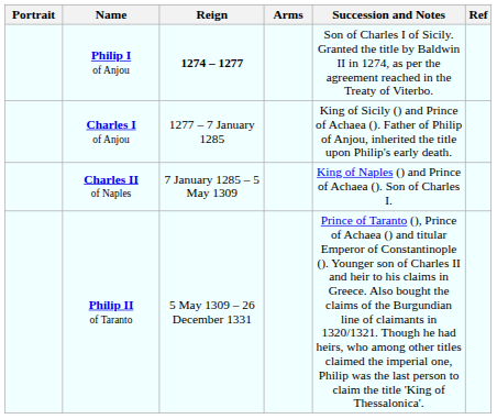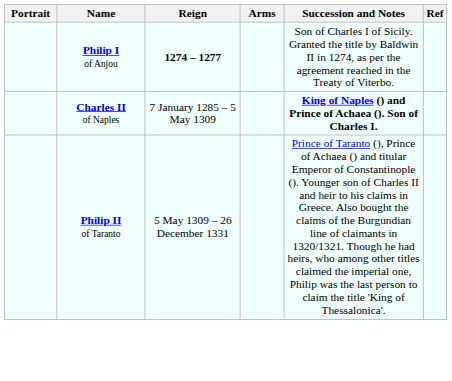 <table class="wikitable" style="width:100%; text-align:center;">
 <tr>
 <th width="100">Portrait</th>
 <th width="305">Name</th>
 <th width="305">Reign</th>
 <th width="100">Arms</th>
 <th width="460">Succession and Notes</th>
 <th width="30">Ref</th>
 </tr>
 <tr>
 <td style="background:#F0FFFF;"></td>
 <td style="background:#F0FFFF;"><strong><a href='#'>Philip I</a></strong><br><small>of Anjou</small></td>
 <td style="background:#F0FFFF;"><strong>1274 – 1277</strong></td>
 <td style="background:#F0FFFF;"></td>
 <td style="background:#F0FFFF;">Son of Charles I of Sicily. Granted the title by Baldwin II in 1274, as per the agreement reached in the Treaty of Viterbo.</td>
 <td style="background:#F0FFFF;"></td>
 </tr>
 <tr>
 <td style="background:#F0FFFF;"></td>
-<td style="background:#F0FFFF;"><strong><a href='#'>Charles I</a></strong><br><small>of Anjou</small></td>
-<td style="background:#F0FFFF;">1277 – 7 January 1285</td>
-<td style="background:#F0FFFF;"></td>
-<td style="background:#F0FFFF;">King of Sicily () and Prince of Achaea (). Father of Philip of Anjou, inherited the title upon Philip's early death.</td>
-<td style="background:#F0FFFF;"></td>
-</tr>
-<tr>
-<td style="background:#F0FFFF;"></td>
 <td style="background:#F0FFFF;"><strong><a href='#'>Charles II</a></strong><br><small>of Naples</small></td>
 <td style="background:#F0FFFF;">7 January 1285 – 5 May 1309</td>
 <td style="background:#F0FFFF;"></td>
-<td style="background:#F0FFFF;"><a href='#'>King of Naples</a> () and Prince of Achaea (). Son of Charles I.</td>
+<td style="background:#F0FFFF;"><strong><a href='#'>King of Naples</a> () and Prince of Achaea (). Son of Charles I.</strong></td>
 <td style="background:#F0FFFF;"></td>
 </tr>
 <tr>
 <td style="background:#F0FFFF;"></td>
 <td style="background:#F0FFFF;"><strong><a href='#'>Philip II</a></strong><br><small>of Taranto</small></td>
 <td style="background:#F0FFFF;">5 May 1309 – 26 December 1331</td>
 <td style="background:#F0FFFF;"></td>
 <td style="background:#F0FFFF;"><a href='#'>Prince of Taranto</a> (), Prince of Achaea () and titular Emperor of Constantinople (). Younger son of Charles II and heir to his claims in Greece. Also bought the claims of the Burgundian line of claimants in 1320/1321. Though he had heirs, who among other titles claimed the imperial one, Philip was the last person to claim the title 'King of Thessalonica'.</td>
 <td style="background:#F0FFFF;"></td>
 </tr>
 </table>
